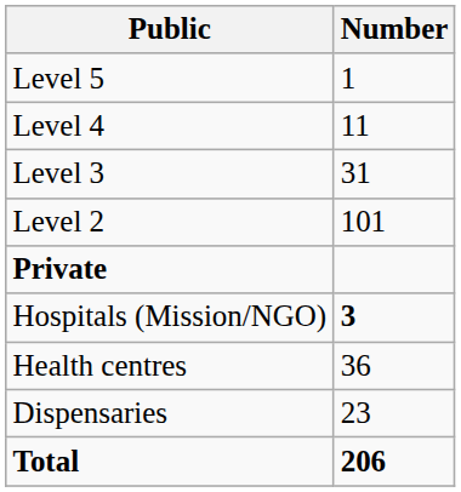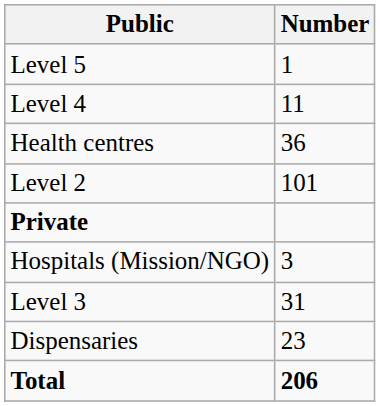 <table class="wikitable">
 <tr>
 <th>Public</th>
 <th>Number</th>
 </tr>
 <tr>
 <td>Level 5</td>
 <td>1</td>
 </tr>
 <tr>
 <td>Level 4</td>
 <td>11</td>
 </tr>
 <tr>
-<td>Level 3</td>
-<td>31</td>
+<td>Health centres</td>
+<td>36</td>
 </tr>
 <tr>
 <td>Level 2</td>
 <td>101</td>
 </tr>
 <tr>
 <td><strong>Private</strong></td>
 <td></td>
 </tr>
 <tr>
 <td>Hospitals (Mission/NGO)</td>
-<td><strong>3</strong></td>
+<td>3</td>
 </tr>
 <tr>
-<td>Health centres</td>
-<td>36</td>
+<td>Level 3</td>
+<td>31</td>
 </tr>
 <tr>
 <td>Dispensaries</td>
 <td>23</td>
 </tr>
 <tr>
 <td><strong>Total</strong></td>
 <td><strong>206</strong></td>
 </tr>
 </table>
